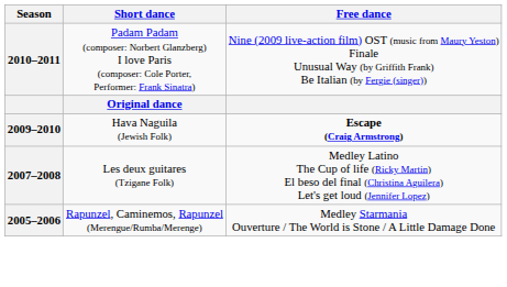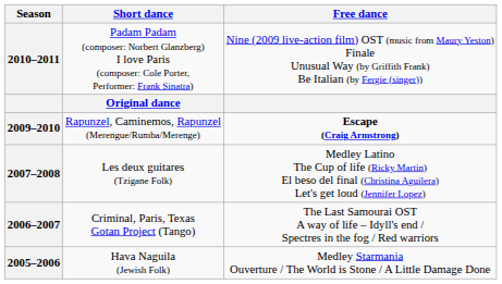 <table class="wikitable" style="text-align:center">
 <tr>
 <th>Season</th>
 <th><a href='#'>Short dance</a></th>
 <th><a href='#'>Free dance</a></th>
 </tr>
 <tr>
 <th>2010–2011</th>
 <td><a href='#'>Padam Padam</a> <br><small>(composer: Norbert Glanzberg)</small><br>I love Paris<br><small>(composer: Cole Porter,<br>Performer: <a href='#'>Frank Sinatra</a>)</small></td>
 <td><a href='#'>Nine (2009 live-action film)</a> OST  <small>(music from <a href='#'>Maury Yeston</a>)</small><br>Finale<br>Unusual Way <small>(by Griffith Frank)</small><br>Be Italian <small>(by <a href='#'>Fergie (singer)</a>)</small></td>
 </tr>
 <tr>
 <th></th>
 <th><a href='#'>Original dance</a></th>
 <th></th>
 </tr>
 <tr>
 <th>2009–2010</th>
-<td>Hava Naguila<br><small>(Jewish Folk)</small></td>
+<td><a href='#'>Rapunzel</a>, Caminemos, <a href='#'>Rapunzel</a> <br><small>(Merengue/Rumba/Merenge)</small></td>
 <td><strong>Escape<br><small>(<a href='#'>Craig Armstrong</a>)</small></strong></td>
 </tr>
 <tr>
 <th>2007–2008</th>
 <td>Les deux guitares<br><small>(Tzigane Folk)</small></td>
 <td>Medley Latino<br>The Cup of life <small>(<a href='#'>Ricky Martin</a>)</small><br>El beso del final <small>(<a href='#'>Christina Aguilera</a>)</small><br>Let's get loud <small>(<a href='#'>Jennifer Lopez</a>)</small></td>
 </tr>
 <tr>
+<th>2006–2007</th>
+<td>Criminal, Paris, Texas <br><a href='#'>Gotan Project</a> (Tango)</td>
+<td>The Last Samourai OST<br>A way of life – Idyll's end /<br> Spectres in the fog / Red warriors</td>
+</tr>
+<tr>
 <th>2005–2006</th>
-<td><a href='#'>Rapunzel</a>, Caminemos, <a href='#'>Rapunzel</a> <br><small>(Merengue/Rumba/Merenge)</small></td>
+<td>Hava Naguila<br><small>(Jewish Folk)</small></td>
 <td>Medley <a href='#'>Starmania</a> <br>Ouverture / The World is Stone / A Little Damage Done</td>
 </tr>
 </table>
